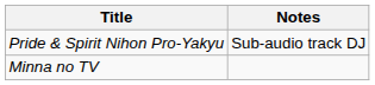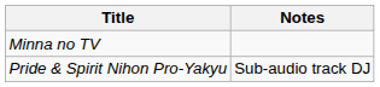 <table class="wikitable">
 <tr>
 <th>Title</th>
 <th>Notes</th>
 </tr>
 <tr>
+<td><em>Minna no TV</em></td>
+<td></td>
+</tr>
+<tr>
 <td><em>Pride & Spirit Nihon Pro-Yakyu</em></td>
 <td>Sub-audio track DJ</td>
 </tr>
-<tr>
-<td><em>Minna no TV</em></td>
-<td></td>
-</tr>
 </table>
